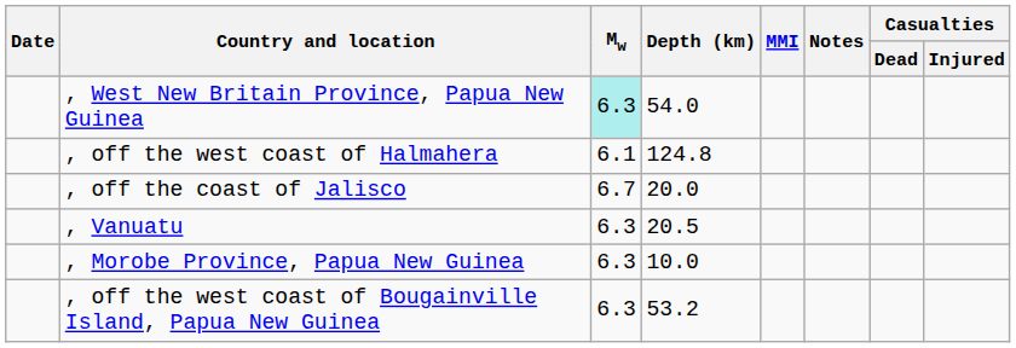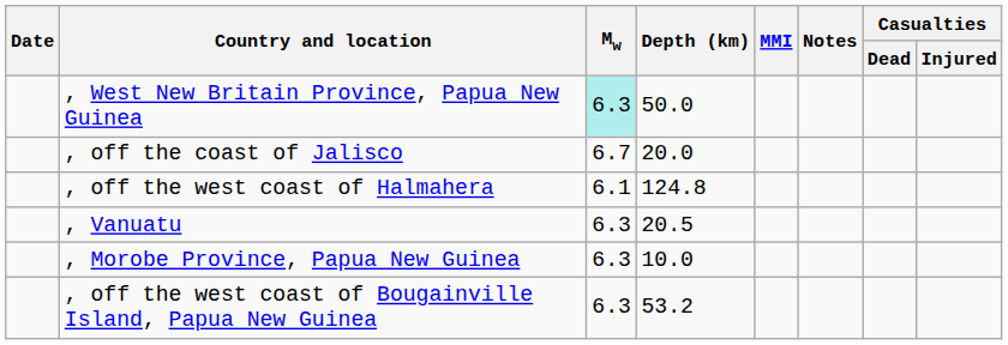 <table class="wikitable sortable sort-under" style="border:1px black; margin-left:1em;">
 <tr>
 <th rowspan="2"><small>Date</small></th>
 <th rowspan="2" style="width: 310px"><small>Country and location</small></th>
 <th rowspan="2"><small>M<sub>w</sub></small></th>
 <th rowspan="2"><small>Depth (km)</small></th>
 <th rowspan="2"><small><a href='#'>MMI</a></small></th>
 <th rowspan="2" class="unsortable"><small>Notes</small></th>
 <th colspan="2"><small>Casualties</small></th>
 </tr>
 <tr>
 <th><small>Dead</small></th>
 <th><small>Injured</small></th>
 </tr>
 <tr>
 <td></td>
 <td>, <a href='#'>West New Britain Province</a>, <a href='#'>Papua New Guinea</a></td>
 <td style="background: paleturquoise;">6.3</td>
-<td>54.0</td>
+<td>50.0</td>
+<td></td>
+<td></td>
+<td></td>
+<td></td>
+</tr>
+<tr>
+<td></td>
+<td>, off the coast of <a href='#'>Jalisco</a></td>
+<td>6.7</td>
+<td>20.0</td>
 <td></td>
 <td></td>
 <td></td>
 <td></td>
 </tr>
 <tr>
 <td></td>
 <td>, off the west coast of <a href='#'>Halmahera</a></td>
 <td>6.1</td>
 <td>124.8</td>
-<td></td>
-<td></td>
-<td></td>
-<td></td>
-</tr>
-<tr>
-<td></td>
-<td>, off the coast of <a href='#'>Jalisco</a></td>
-<td>6.7</td>
-<td>20.0</td>
 <td></td>
 <td></td>
 <td></td>
 <td></td>
 </tr>
 <tr>
 <td></td>
 <td>, <a href='#'>Vanuatu</a></td>
 <td>6.3</td>
 <td>20.5</td>
 <td></td>
 <td></td>
 <td></td>
 <td></td>
 </tr>
 <tr>
 <td></td>
 <td>, <a href='#'>Morobe Province</a>, <a href='#'>Papua New Guinea</a></td>
 <td>6.3</td>
 <td>10.0</td>
 <td></td>
 <td></td>
 <td></td>
 <td></td>
 </tr>
 <tr>
 <td></td>
 <td>, off the west coast of <a href='#'>Bougainville Island</a>, <a href='#'>Papua New Guinea</a></td>
 <td>6.3</td>
 <td>53.2</td>
 <td></td>
 <td></td>
 <td></td>
 <td></td>
 </tr>
 </table>
